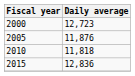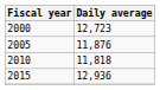 <table class="wikitable">
 <tr>
 <th>Fiscal year</th>
 <th>Daily average</th>
 </tr>
 <tr>
 <td>2000</td>
 <td>12,723</td>
 </tr>
 <tr>
 <td>2005</td>
 <td>11,876</td>
 </tr>
 <tr>
 <td>2010</td>
 <td>11,818</td>
 </tr>
 <tr>
 <td>2015</td>
-<td>12,836</td>
+<td>12,936</td>
 </tr>
 <tr>
 </tr>
 </table>
